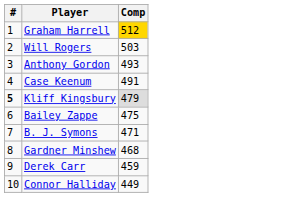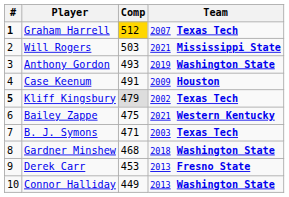 <table class="wikitable" style="font-size:90%; white-space: nowrap;">
 <tr>
 <th>#</th>
 <th>Player</th>
 <th>Comp</th>
+<th>Team</th>
 </tr>
 <tr>
-<td>1</td>
+<td><strong>1</strong></td>
 <td><a href='#'>Graham Harrell</a></td>
 <td style="background: #FFD700;">512</td>
+<td><small><a href='#'>2007</a></small> <strong><a href='#'>Texas Tech</a></strong></td>
 </tr>
 <tr>
 <td>2</td>
 <td><a href='#'>Will Rogers</a></td>
 <td>503</td>
+<td><small><a href='#'>2021</a></small> <strong><a href='#'>Mississippi State</a></strong></td>
 </tr>
 <tr>
 <td>3</td>
 <td><a href='#'>Anthony Gordon</a></td>
 <td>493</td>
+<td><small><a href='#'>2019</a></small> <strong><a href='#'>Washington State</a></strong></td>
 </tr>
 <tr>
 <td>4</td>
 <td><a href='#'>Case Keenum</a></td>
 <td>491</td>
+<td><small><a href='#'>2009</a></small> <strong><a href='#'>Houston</a></strong></td>
 </tr>
 <tr>
 <td><strong>5</strong></td>
 <td><a href='#'>Kliff Kingsbury</a></td>
 <td style="background: #DDDDDD;">479</td>
+<td><small><a href='#'>2002</a></small> <strong><a href='#'>Texas Tech</a></strong></td>
 </tr>
 <tr>
 <td>6</td>
 <td><a href='#'>Bailey Zappe</a></td>
 <td>475</td>
+<td><small><a href='#'>2021</a></small> <strong><a href='#'>Western Kentucky</a></strong></td>
 </tr>
 <tr>
 <td>7</td>
 <td><a href='#'>B. J. Symons</a></td>
 <td>471</td>
+<td><small><a href='#'>2003</a></small> <strong><a href='#'>Texas Tech</a></strong></td>
 </tr>
 <tr>
 <td>8</td>
 <td><a href='#'>Gardner Minshew</a></td>
 <td>468</td>
+<td><small><a href='#'>2018</a></small> <strong><a href='#'>Washington State</a></strong></td>
 </tr>
 <tr>
 <td>9</td>
 <td><a href='#'>Derek Carr</a></td>
-<td>459</td>
+<td>453</td>
+<td><small><a href='#'>2013</a></small> <strong><a href='#'>Fresno State</a></strong></td>
 </tr>
 <tr>
 <td>10</td>
 <td><a href='#'>Connor Halliday</a></td>
 <td>449</td>
+<td><small><a href='#'>2013</a></small> <strong><a href='#'>Washington State</a></strong></td>
 </tr>
 </table>
